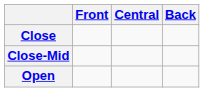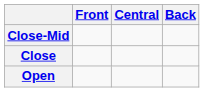 <table class="wikitable" style=text-align:center>
 <tr>
 <th></th>
 <th><a href='#'>Front</a></th>
 <th><a href='#'>Central</a></th>
 <th><a href='#'>Back</a></th>
 </tr>
 <tr>
-<th><a href='#'>Close</a></th>
+<th><a href='#'>Close-Mid</a></th>
 <td>   </td>
 <td></td>
 <td>   </td>
 </tr>
 <tr>
-<th><a href='#'>Close-Mid</a></th>
+<th><a href='#'>Close</a></th>
 <td>   </td>
 <td></td>
 <td>   </td>
 </tr>
 <tr>
 <th><a href='#'>Open</a></th>
 <td></td>
 <td>   </td>
 <td></td>
 </tr>
 </table>
